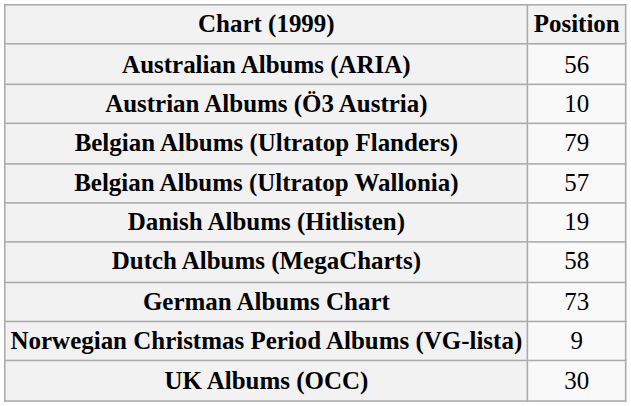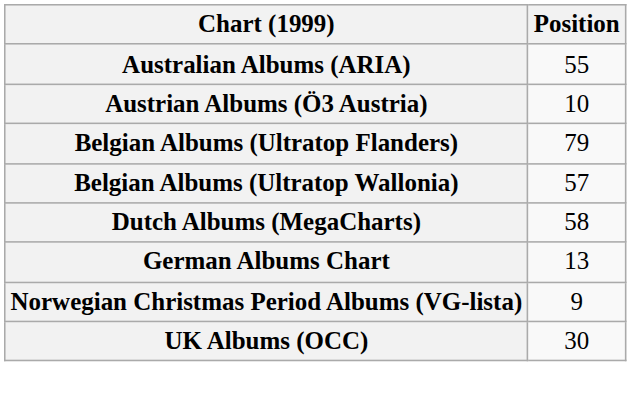 <table class="wikitable sortable plainrowheaders">
 <tr>
 <th scope="col">Chart (1999)</th>
 <th scope="col">Position</th>
 </tr>
 <tr>
 <th scope="row">Australian Albums (ARIA)</th>
-<td align="center">56</td>
+<td align="center">55</td>
 </tr>
 <tr>
 <th scope="row">Austrian Albums (Ö3 Austria)</th>
 <td align="center">10</td>
 </tr>
 <tr>
 <th scope="row">Belgian Albums (Ultratop Flanders)</th>
 <td align="center">79</td>
 </tr>
 <tr>
 <th scope="row">Belgian Albums (Ultratop Wallonia)</th>
 <td align="center">57</td>
 </tr>
 <tr>
-<th scope="row">Danish Albums (Hitlisten)</th>
-<td align="center">19</td>
-</tr>
-<tr>
 <th scope="row">Dutch Albums (MegaCharts)</th>
 <td align="center">58</td>
 </tr>
 <tr>
 <th scope="row">German Albums Chart</th>
-<td align="center">73</td>
+<td align="center">13</td>
 </tr>
 <tr>
 <th scope="row">Norwegian Christmas Period Albums (VG-lista)</th>
 <td align="center">9</td>
 </tr>
 <tr>
 <th scope="row">UK Albums (OCC)</th>
 <td align="center">30</td>
 </tr>
 </table>
